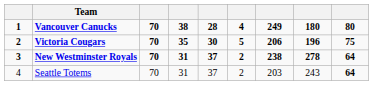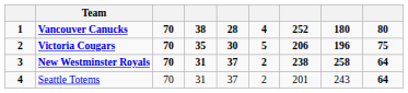 <table class="wikitable sortable">
 <tr>
 <th scope="col" style="width:3em"></th>
 <th scope="col" style="width:12em">Team</th>
 <th scope="col" style="width:3em" class="unsortable"></th>
 <th scope="col" style="width:3em"></th>
 <th scope="col" style="width:3em"></th>
 <th scope="col" style="width:3em"></th>
 <th scope="col" style="width:4em"></th>
 <th scope="col" style="width:4em"></th>
 <th scope="col" style="width:4em"></th>
 </tr>
 <tr style="text-align:center;font-weight:bold;">
 <td>1</td>
 <td style="text-align:left;"><a href='#'>Vancouver Canucks</a></td>
 <td>70</td>
 <td>38</td>
 <td>28</td>
 <td>4</td>
-<td>249</td>
+<td>252</td>
 <td>180</td>
 <td>80</td>
 </tr>
 <tr style="text-align:center;font-weight:bold;">
 <td>2</td>
 <td style="text-align:left;"><a href='#'>Victoria Cougars</a></td>
 <td>70</td>
 <td>35</td>
 <td>30</td>
 <td>5</td>
 <td>206</td>
 <td>196</td>
 <td>75</td>
 </tr>
 <tr style="text-align:center;font-weight:bold;">
 <td>3</td>
 <td style="text-align:left;"><a href='#'>New Westminster Royals</a></td>
 <td>70</td>
 <td>31</td>
 <td>37</td>
 <td>2</td>
 <td>238</td>
-<td>278</td>
+<td>258</td>
 <td>64</td>
 </tr>
 <tr style="text-align:center;">
-<td>4</td>
+<td><strong>4</strong></td>
 <td style="text-align:left;"><a href='#'>Seattle Totems</a></td>
 <td>70</td>
 <td>31</td>
 <td>37</td>
 <td>2</td>
-<td>203</td>
+<td>201</td>
 <td>243</td>
 <td><strong>64</strong></td>
 </tr>
 </table>
